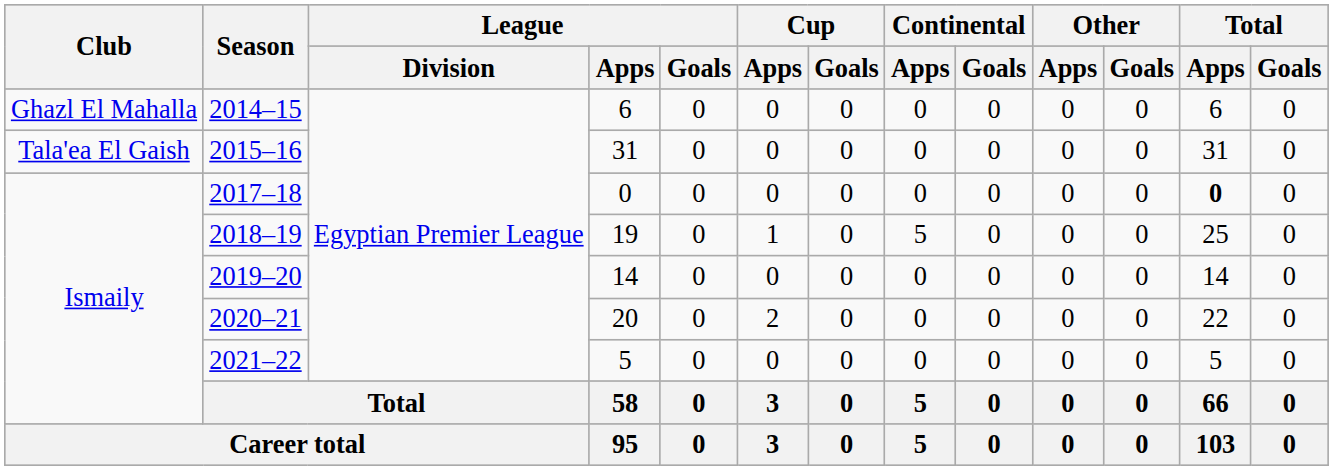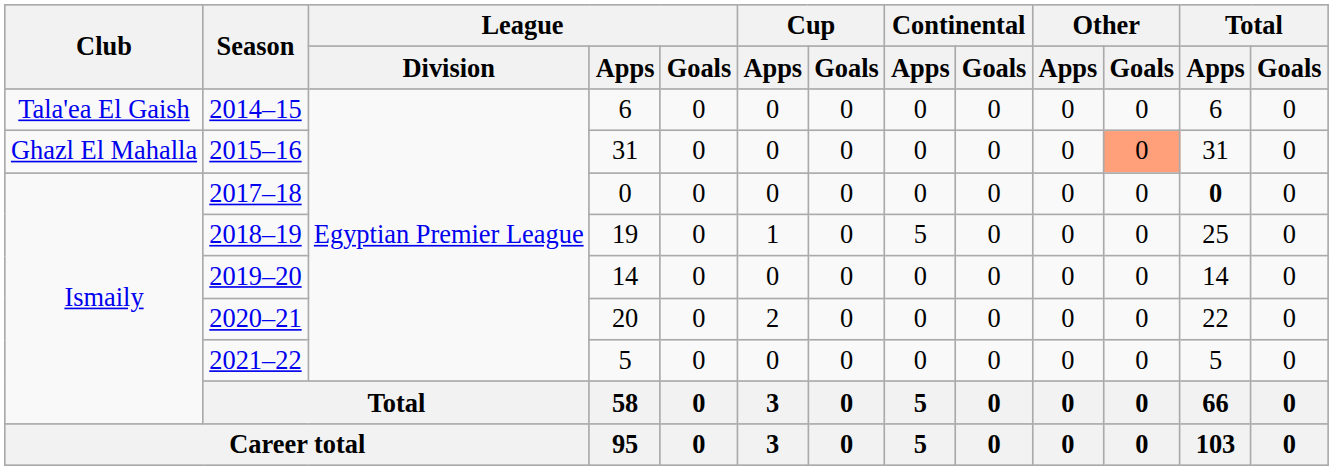 <table class="wikitable" style="text-align: center">
 <tr>
 <th rowspan="2">Club</th>
 <th rowspan="2">Season</th>
 <th colspan="3">League</th>
 <th colspan="2">Cup</th>
 <th colspan="2">Continental</th>
 <th colspan="2">Other</th>
 <th colspan="2">Total</th>
 </tr>
 <tr>
 <th>Division</th>
 <th>Apps</th>
 <th>Goals</th>
 <th>Apps</th>
 <th>Goals</th>
 <th>Apps</th>
 <th>Goals</th>
 <th>Apps</th>
 <th>Goals</th>
 <th>Apps</th>
 <th>Goals</th>
 </tr>
 <tr>
-<td><a href='#'>Ghazl El Mahalla</a></td>
+<td><a href='#'>Tala'ea El Gaish</a></td>
 <td><a href='#'>2014–15</a></td>
 <td rowspan="7"><a href='#'>Egyptian Premier League</a></td>
 <td>6</td>
 <td>0</td>
 <td>0</td>
 <td>0</td>
 <td>0</td>
 <td>0</td>
 <td>0</td>
 <td>0</td>
 <td>6</td>
 <td>0</td>
 </tr>
 <tr>
-<td><a href='#'>Tala'ea El Gaish</a></td>
+<td><a href='#'>Ghazl El Mahalla</a></td>
 <td><a href='#'>2015–16</a></td>
 <td>31</td>
 <td>0</td>
 <td>0</td>
 <td>0</td>
 <td>0</td>
 <td>0</td>
 <td>0</td>
-<td>0</td>
+<td style="background: lightsalmon;">0</td>
 <td>31</td>
 <td>0</td>
 </tr>
 <tr>
 <td rowspan="6"><a href='#'>Ismaily</a></td>
 <td><a href='#'>2017–18</a></td>
 <td>0</td>
 <td>0</td>
 <td>0</td>
 <td>0</td>
 <td>0</td>
 <td>0</td>
 <td>0</td>
 <td>0</td>
 <td><strong>0</strong></td>
 <td>0</td>
 </tr>
 <tr>
 <td><a href='#'>2018–19</a></td>
 <td>19</td>
 <td>0</td>
 <td>1</td>
 <td>0</td>
 <td>5</td>
 <td>0</td>
 <td>0</td>
 <td>0</td>
 <td>25</td>
 <td>0</td>
 </tr>
 <tr>
 <td><a href='#'>2019–20</a></td>
 <td>14</td>
 <td>0</td>
 <td>0</td>
 <td>0</td>
 <td>0</td>
 <td>0</td>
 <td>0</td>
 <td>0</td>
 <td>14</td>
 <td>0</td>
 </tr>
 <tr>
 <td><a href='#'>2020–21</a></td>
 <td>20</td>
 <td>0</td>
 <td>2</td>
 <td>0</td>
 <td>0</td>
 <td>0</td>
 <td>0</td>
 <td>0</td>
 <td>22</td>
 <td>0</td>
 </tr>
 <tr>
 <td><a href='#'>2021–22</a></td>
 <td>5</td>
 <td>0</td>
 <td>0</td>
 <td>0</td>
 <td>0</td>
 <td>0</td>
 <td>0</td>
 <td>0</td>
 <td>5</td>
 <td>0</td>
 </tr>
 <tr>
 <th colspan=2>Total</th>
 <th>58</th>
 <th>0</th>
 <th>3</th>
 <th>0</th>
 <th>5</th>
 <th>0</th>
 <th>0</th>
 <th>0</th>
 <th>66</th>
 <th>0</th>
 </tr>
 <tr>
 <th colspan=3>Career total</th>
 <th>95</th>
 <th>0</th>
 <th>3</th>
 <th>0</th>
 <th>5</th>
 <th>0</th>
 <th>0</th>
 <th>0</th>
 <th>103</th>
 <th>0</th>
 </tr>
 </table>
